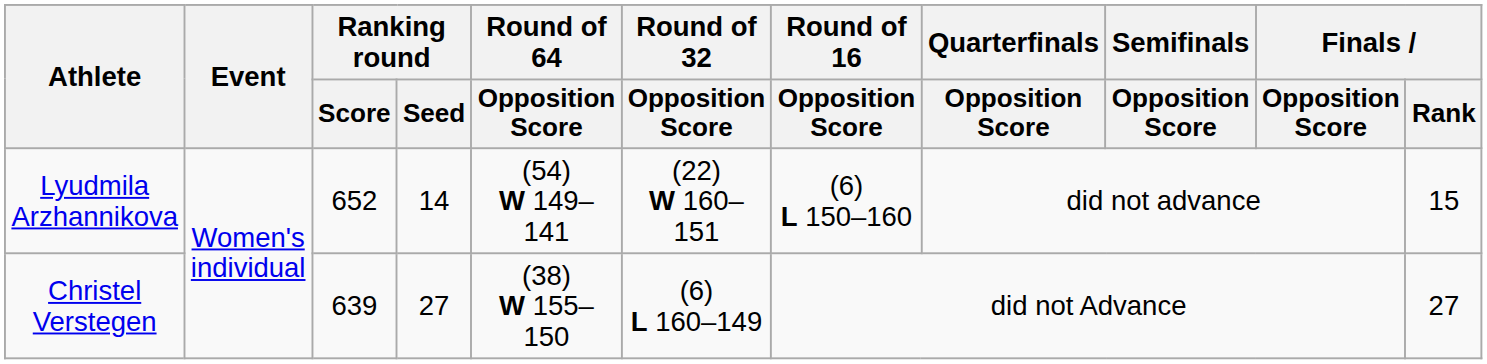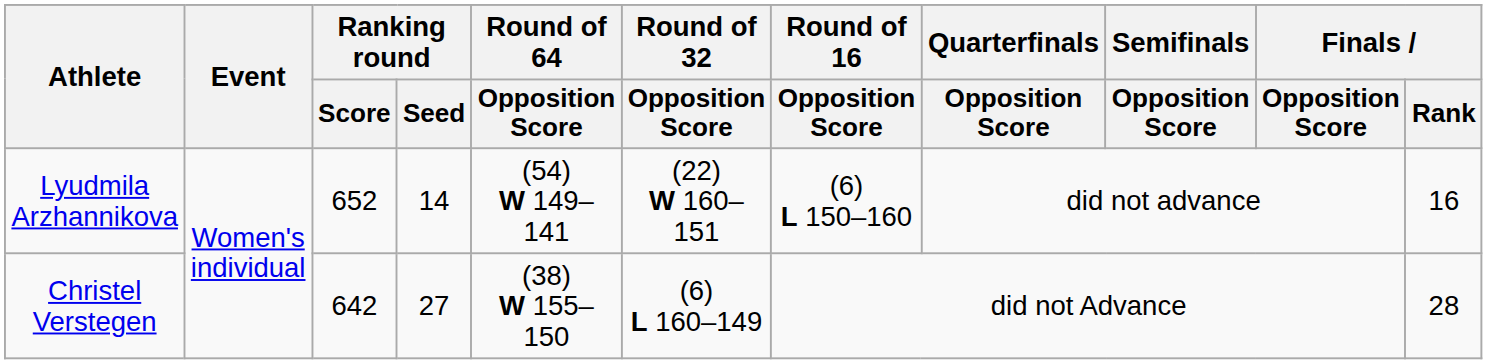 <table class="wikitable" style="font-size:90%">
 <tr>
 <th rowspan="2">Athlete</th>
 <th rowspan="2">Event</th>
 <th colspan="2">Ranking round</th>
 <th>Round of 64</th>
 <th>Round of 32</th>
 <th>Round of 16</th>
 <th>Quarterfinals</th>
 <th>Semifinals</th>
 <th colspan="2">Finals / </th>
 </tr>
 <tr style="font-size:95%">
 <th>Score</th>
 <th>Seed</th>
 <th>Opposition<br>Score</th>
 <th>Opposition<br>Score</th>
 <th>Opposition<br>Score</th>
 <th>Opposition<br>Score</th>
 <th>Opposition<br>Score</th>
 <th>Opposition<br>Score</th>
 <th>Rank</th>
 </tr>
 <tr align=center>
 <td><a href='#'>Lyudmila Arzhannikova</a></td>
 <td rowspan=2><a href='#'>Women's individual</a></td>
 <td>652</td>
 <td>14</td>
 <td> (54)<br><strong>W</strong> 149–141</td>
 <td> (22)<br><strong>W</strong> 160–151</td>
 <td> (6)<br><strong>L</strong> 150–160</td>
 <td colspan=3>did not advance</td>
-<td>15</td>
+<td>16</td>
 </tr>
 <tr align=center>
 <td><a href='#'>Christel Verstegen</a></td>
-<td>639</td>
+<td>642</td>
 <td>27</td>
 <td> (38)<br><strong>W</strong> 155–150</td>
 <td> (6)<br><strong>L</strong> 160–149</td>
 <td colspan=4>did not Advance</td>
-<td>27</td>
+<td>28</td>
 </tr>
 </table>
